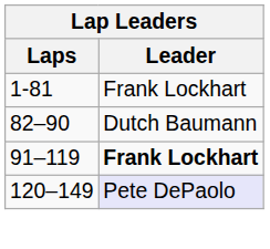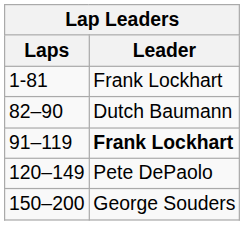 <table class="wikitable">
 <tr>
 <th colspan=2>Lap Leaders</th>
 </tr>
 <tr>
 <th>Laps</th>
 <th>Leader</th>
 </tr>
 <tr>
 <td>1-81</td>
 <td>Frank Lockhart</td>
 </tr>
 <tr>
 <td>82–90</td>
 <td>Dutch Baumann</td>
 </tr>
 <tr>
 <td>91–119</td>
 <td><strong>Frank Lockhart</strong></td>
 </tr>
 <tr>
 <td>120–149</td>
-<td style="background: lavender;">Pete DePaolo</td>
+<td>Pete DePaolo</td>
+</tr>
+<tr>
+<td>150–200</td>
+<td>George Souders</td>
 </tr>
 </table>
